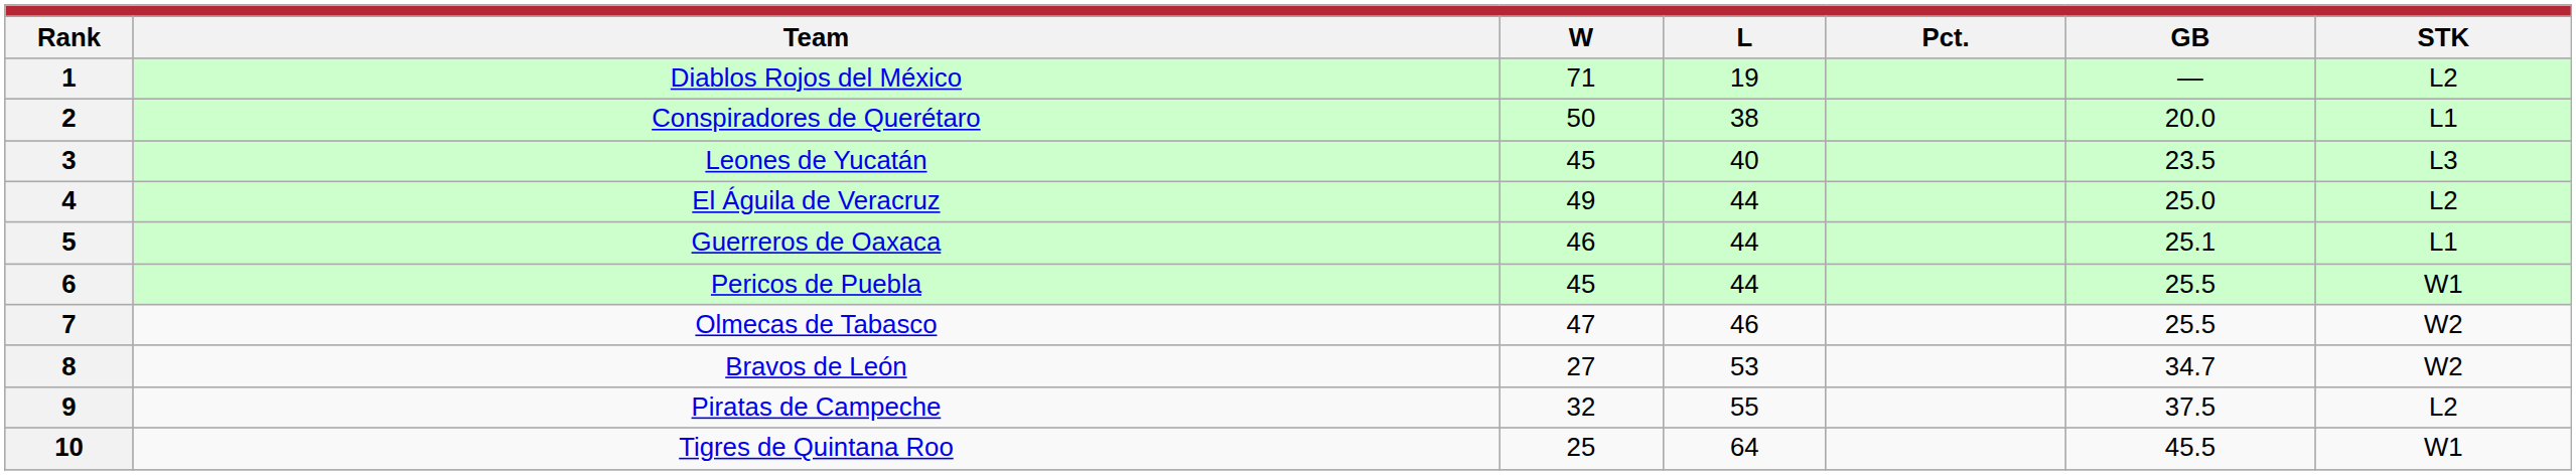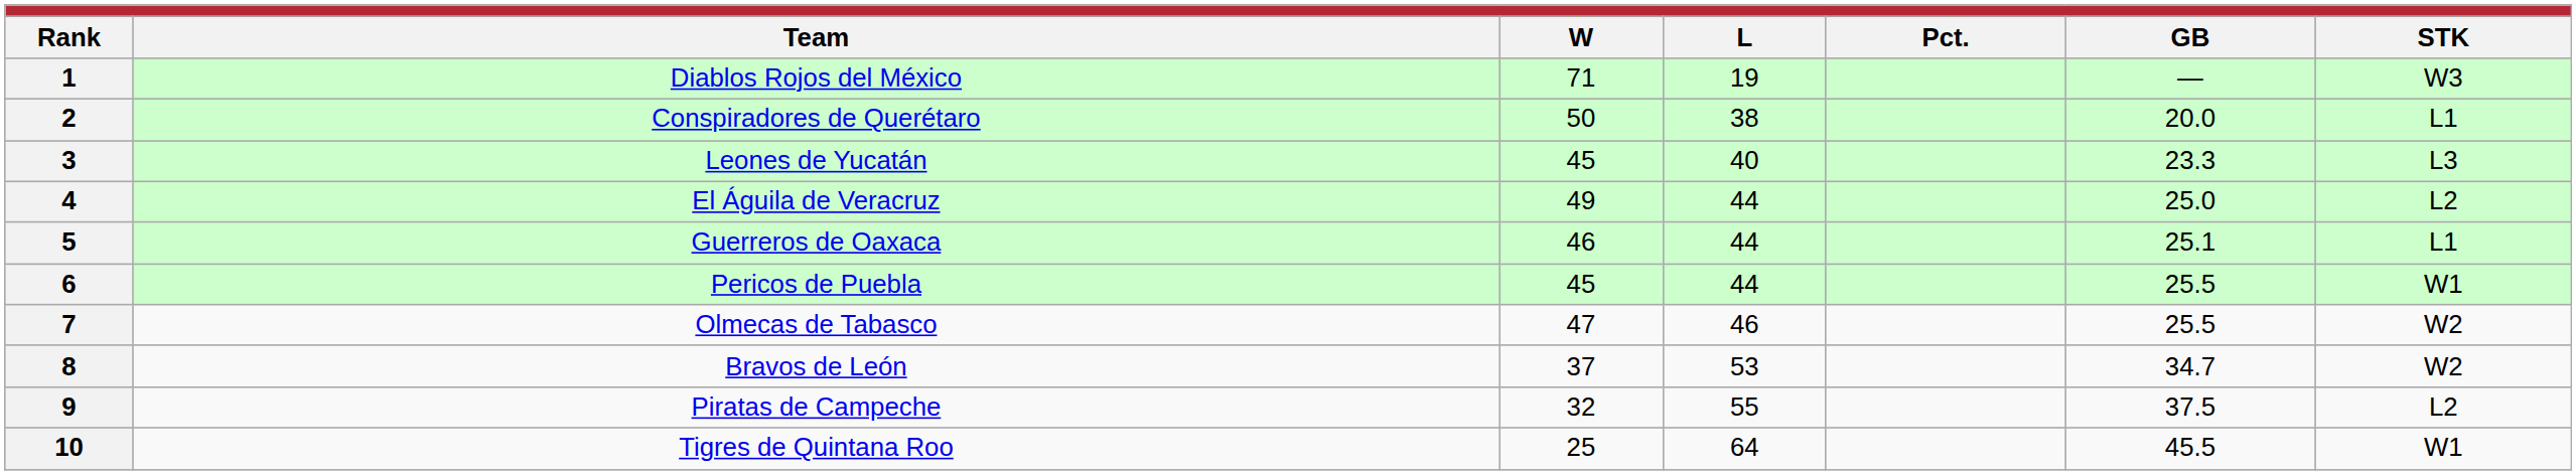 <table class="wikitable plainrowheaders" width="100%" style="text-align:center;">
 <tr>
 <th style="background:#B52735;" colspan="7"></th>
 </tr>
 <tr>
 <th scope="col" width="5%">Rank</th>
 <th>Team</th>
 <th>W</th>
 <th>L</th>
 <th>Pct.</th>
 <th>GB</th>
 <th>STK</th>
 </tr>
 <tr style="background-color:#ccffcc;">
 <th>1</th>
 <td><a href='#'>Diablos Rojos del México</a></td>
 <td>71</td>
 <td>19</td>
 <td></td>
 <td>—</td>
-<td>L2</td>
+<td>W3</td>
 </tr>
 <tr style="background-color:#ccffcc;">
 <th>2</th>
 <td><a href='#'>Conspiradores de Querétaro</a></td>
 <td>50</td>
 <td>38</td>
 <td></td>
 <td>20.0</td>
 <td>L1</td>
 </tr>
 <tr style="background-color:#ccffcc;">
 <th>3</th>
 <td><a href='#'>Leones de Yucatán</a></td>
 <td>45</td>
 <td>40</td>
 <td></td>
-<td>23.5</td>
+<td>23.3</td>
 <td>L3</td>
 </tr>
 <tr style="background-color:#ccffcc;">
 <th>4</th>
 <td><a href='#'>El Águila de Veracruz</a></td>
 <td>49</td>
 <td>44</td>
 <td></td>
 <td>25.0</td>
 <td>L2</td>
 </tr>
 <tr style="background-color:#ccffcc;">
 <th>5</th>
 <td><a href='#'>Guerreros de Oaxaca</a></td>
 <td>46</td>
 <td>44</td>
 <td></td>
 <td>25.1</td>
 <td>L1</td>
 </tr>
 <tr style="background-color:#ccffcc;">
 <th>6</th>
 <td><a href='#'>Pericos de Puebla</a></td>
 <td>45</td>
 <td>44</td>
 <td></td>
 <td>25.5</td>
 <td>W1</td>
 </tr>
 <tr>
 <th>7</th>
 <td><a href='#'>Olmecas de Tabasco</a></td>
 <td>47</td>
 <td>46</td>
 <td></td>
 <td>25.5</td>
 <td>W2</td>
 </tr>
 <tr>
 <th>8</th>
 <td><a href='#'>Bravos de León</a></td>
-<td>27</td>
+<td>37</td>
 <td>53</td>
 <td></td>
 <td>34.7</td>
 <td>W2</td>
 </tr>
 <tr>
 <th>9</th>
 <td><a href='#'>Piratas de Campeche</a></td>
 <td>32</td>
 <td>55</td>
 <td></td>
 <td>37.5</td>
 <td>L2</td>
 </tr>
 <tr>
 <th>10</th>
 <td><a href='#'>Tigres de Quintana Roo</a></td>
 <td>25</td>
 <td>64</td>
 <td></td>
 <td>45.5</td>
 <td>W1</td>
 </tr>
 </table>
